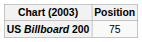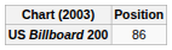 <table class="wikitable plainrowheaders" style="text-align:center">
 <tr>
 <th scope="col">Chart (2003)</th>
 <th scope="col">Position</th>
 </tr>
 <tr>
 <th scope="row">US <em>Billboard</em> 200</th>
-<td>75</td>
+<td>86</td>
 </tr>
 </table>
